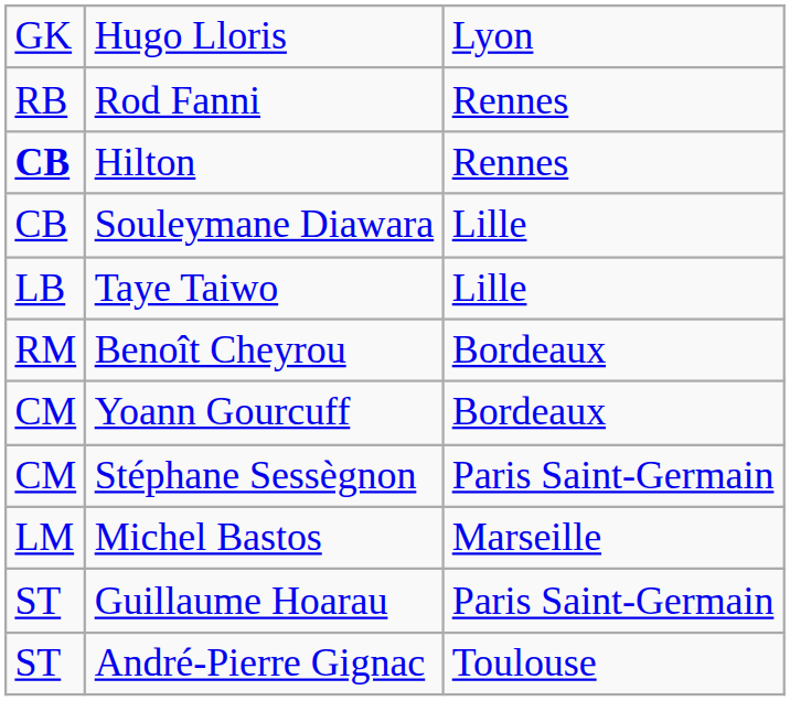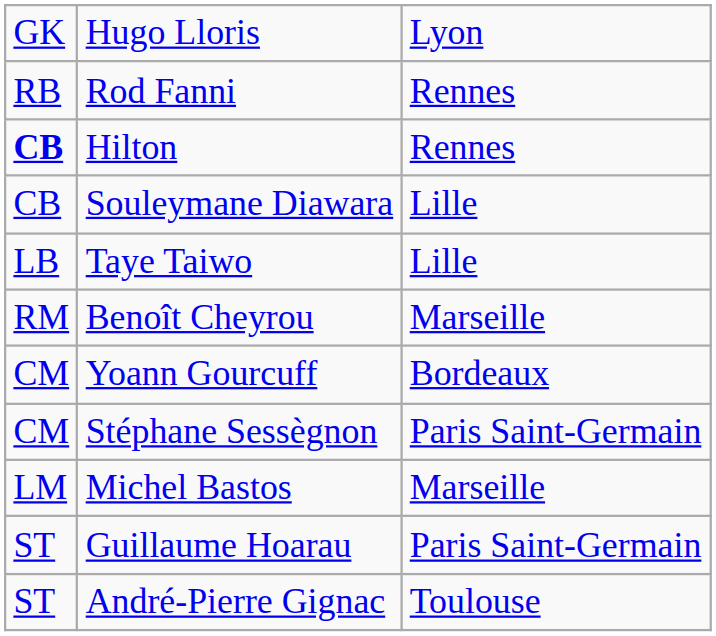 <table class="wikitable">
 <tr>
 <td><a href='#'>GK</a></td>
 <td> <a href='#'>Hugo Lloris</a></td>
 <td><a href='#'>Lyon</a></td>
 </tr>
 <tr>
 <td><a href='#'>RB</a></td>
 <td> <a href='#'>Rod Fanni</a></td>
 <td><a href='#'>Rennes</a></td>
 </tr>
 <tr>
 <td><strong><a href='#'>CB</a></strong></td>
 <td> <a href='#'>Hilton</a></td>
 <td><a href='#'>Rennes</a></td>
 </tr>
 <tr>
 <td><a href='#'>CB</a></td>
 <td> <a href='#'>Souleymane Diawara</a></td>
 <td><a href='#'>Lille</a></td>
 </tr>
 <tr>
 <td><a href='#'>LB</a></td>
 <td> <a href='#'>Taye Taiwo</a></td>
 <td><a href='#'>Lille</a></td>
 </tr>
 <tr>
 <td><a href='#'>RM</a></td>
 <td> <a href='#'>Benoît Cheyrou</a></td>
-<td><a href='#'>Bordeaux</a></td>
+<td><a href='#'>Marseille</a></td>
 </tr>
 <tr>
 <td><a href='#'>CM</a></td>
 <td> <a href='#'>Yoann Gourcuff</a></td>
 <td><a href='#'>Bordeaux</a></td>
 </tr>
 <tr>
 <td><a href='#'>CM</a></td>
 <td> <a href='#'>Stéphane Sessègnon</a></td>
 <td><a href='#'>Paris Saint-Germain</a></td>
 </tr>
 <tr>
 <td><a href='#'>LM</a></td>
 <td>  <a href='#'>Michel Bastos</a></td>
 <td><a href='#'>Marseille</a></td>
 </tr>
 <tr>
 <td><a href='#'>ST</a></td>
 <td> <a href='#'>Guillaume Hoarau</a></td>
 <td><a href='#'>Paris Saint-Germain</a></td>
 </tr>
 <tr>
 <td><a href='#'>ST</a></td>
 <td> <a href='#'>André-Pierre Gignac</a></td>
 <td><a href='#'>Toulouse</a></td>
 </tr>
 </table>
